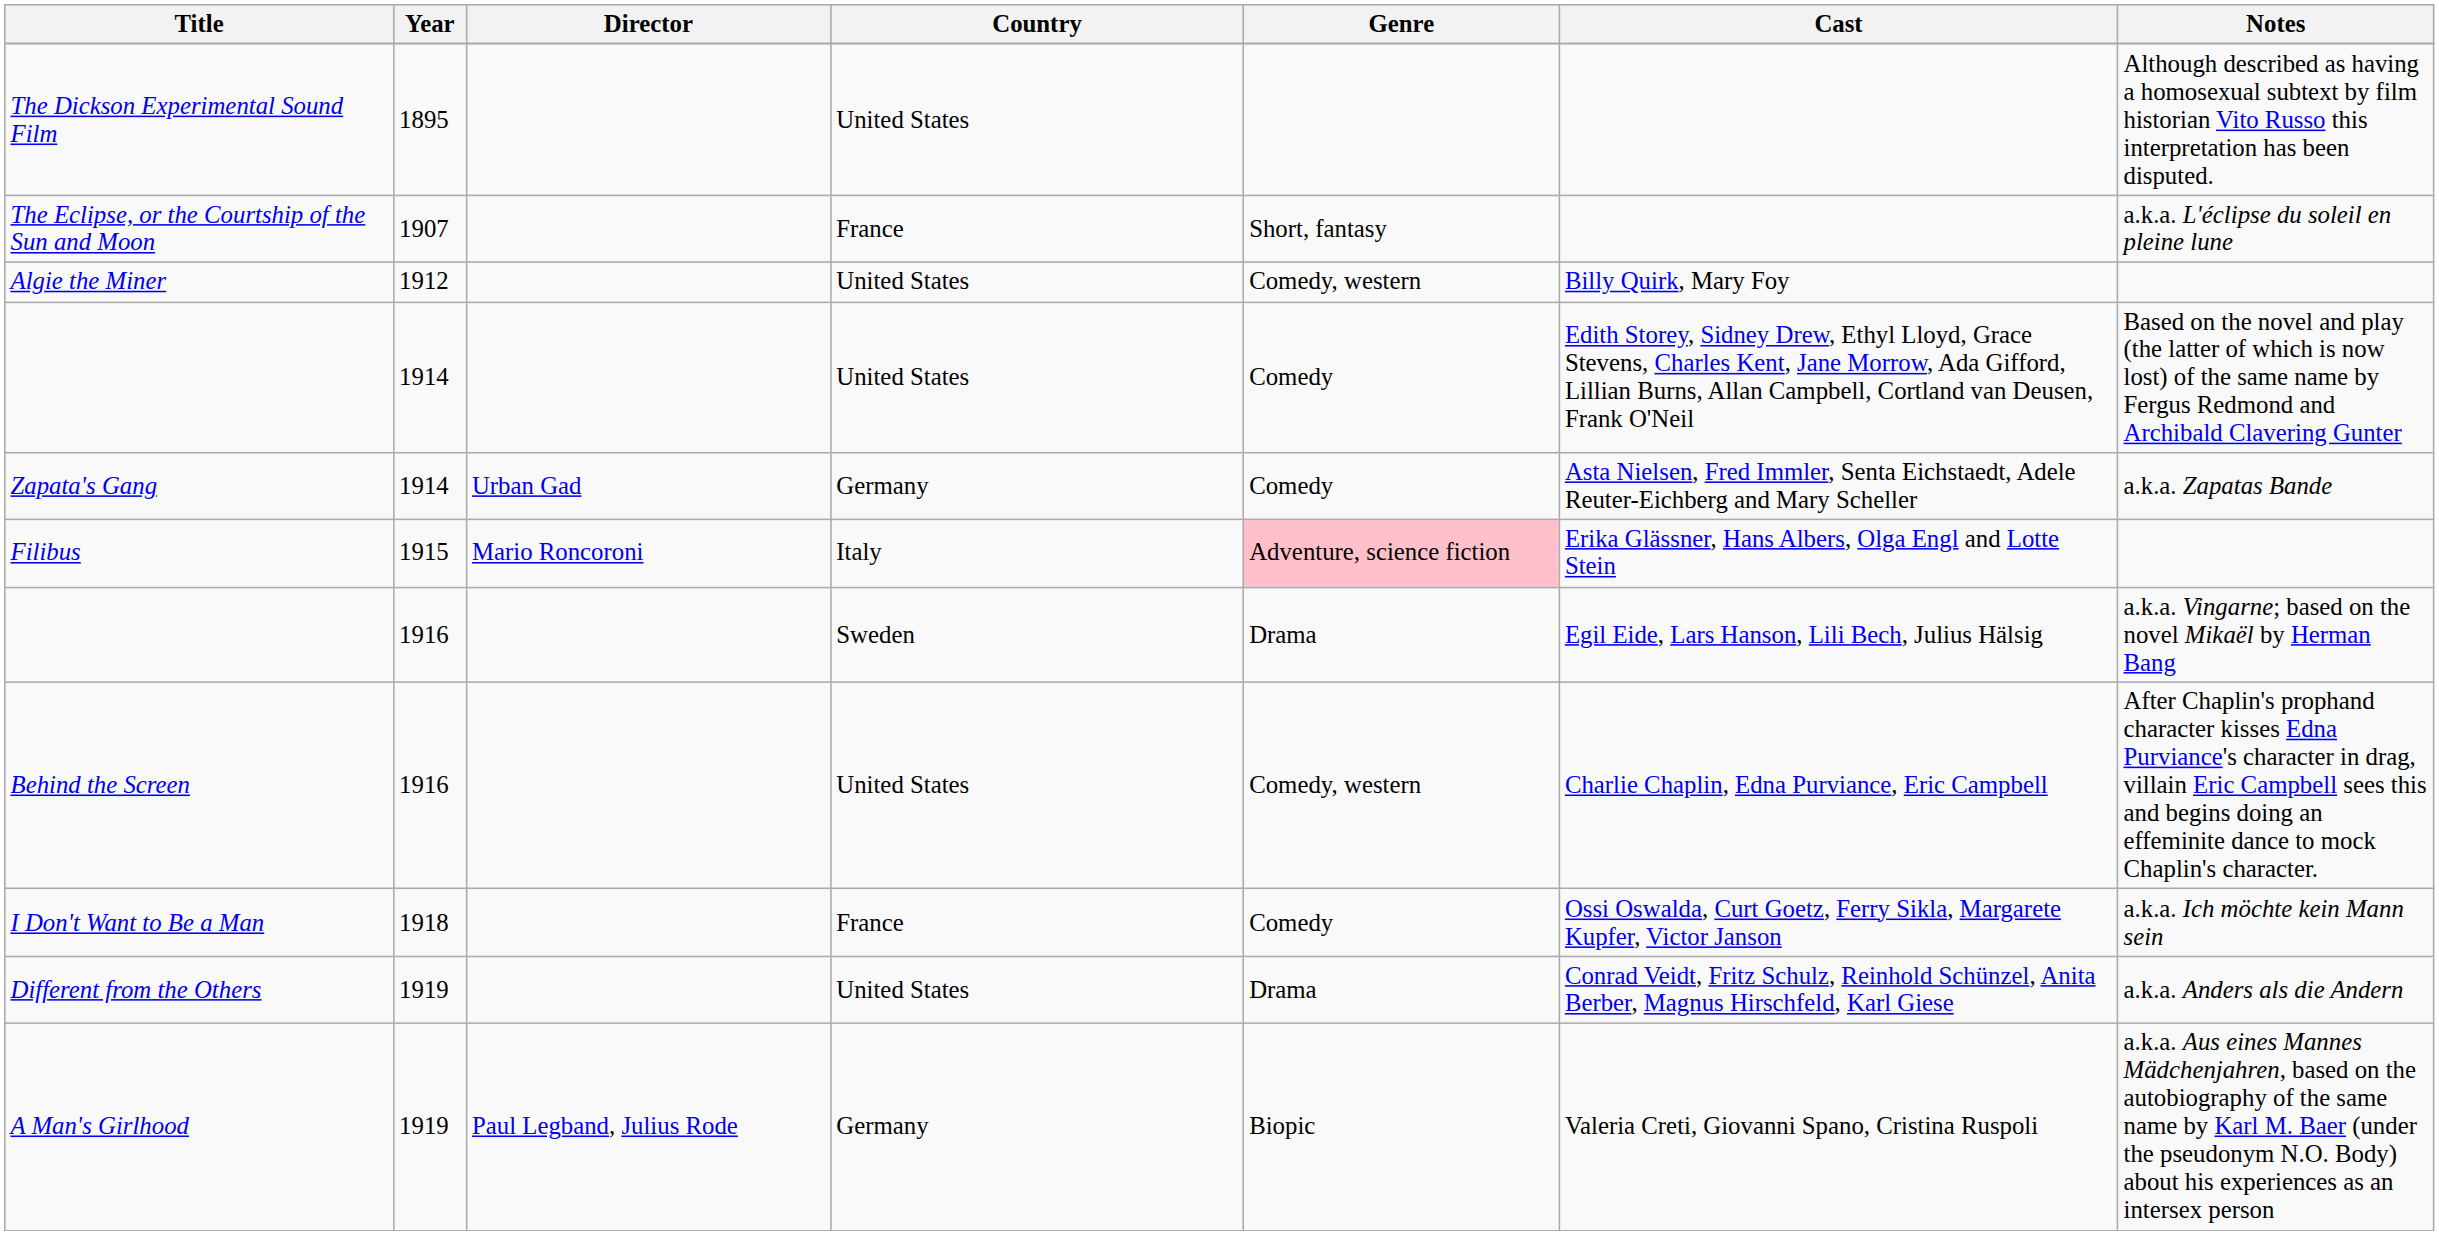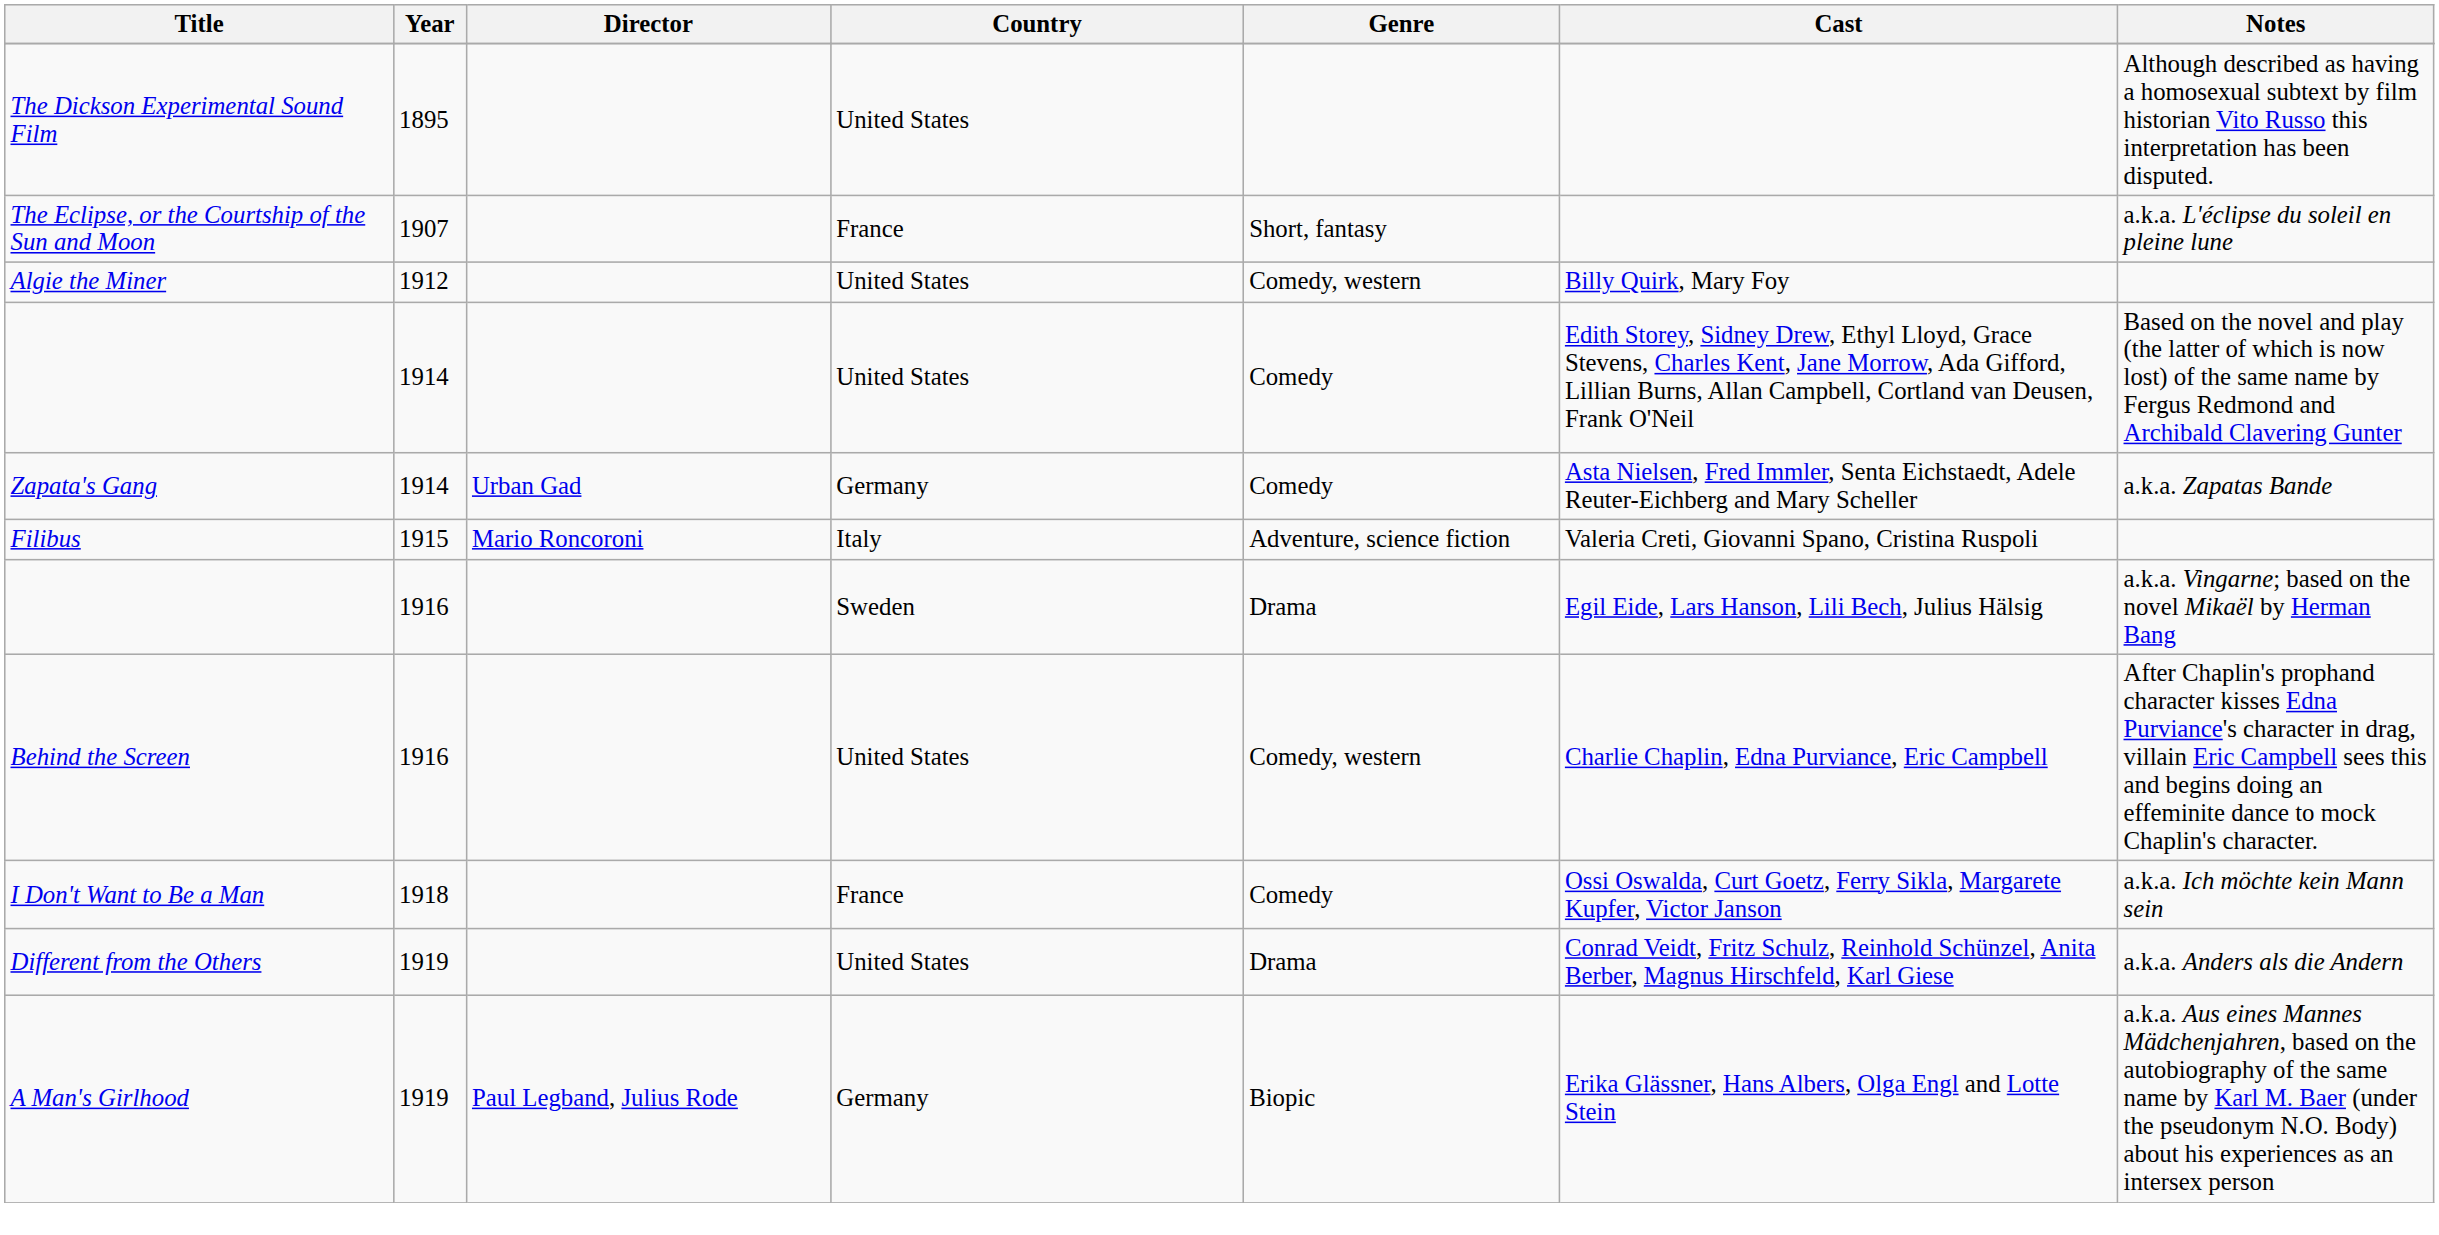 <table class="wikitable sortable">
 <tr>
 <th width="16%">Title</th>
 <th width="3%">Year</th>
 <th width="15%">Director</th>
 <th width="17%">Country</th>
 <th width="13%">Genre</th>
 <th width="23%">Cast</th>
 <th width="46%">Notes</th>
 </tr>
 <tr valign="top">
 </tr>
 <tr>
 <td><em><a href='#'>The Dickson Experimental Sound Film</a></em></td>
 <td>1895</td>
 <td></td>
 <td>United States</td>
 <td></td>
 <td></td>
 <td>Although described as having a homosexual subtext by film historian <a href='#'>Vito Russo</a> this interpretation has been disputed.</td>
 </tr>
 <tr>
 <td><em><a href='#'>The Eclipse, or the Courtship of the Sun and Moon</a></em></td>
 <td>1907</td>
 <td></td>
 <td>France</td>
 <td>Short, fantasy</td>
 <td></td>
 <td>a.k.a. <em>L'éclipse du soleil en pleine lune</em></td>
 </tr>
 <tr>
 <td><em><a href='#'>Algie the Miner</a></em></td>
 <td>1912</td>
 <td></td>
 <td>United States</td>
 <td>Comedy, western</td>
 <td><a href='#'>Billy Quirk</a>, Mary Foy</td>
 <td></td>
 </tr>
 <tr>
 <td></td>
 <td>1914</td>
 <td></td>
 <td>United States</td>
 <td>Comedy</td>
 <td><a href='#'>Edith Storey</a>, <a href='#'>Sidney Drew</a>, Ethyl Lloyd, Grace Stevens, <a href='#'>Charles Kent</a>, <a href='#'>Jane Morrow</a>, Ada Gifford, Lillian Burns, Allan Campbell, Cortland van Deusen, Frank O'Neil</td>
 <td>Based on the novel and play (the latter of which is now lost) of the same name by Fergus Redmond and <a href='#'>Archibald Clavering Gunter</a></td>
 </tr>
 <tr>
 <td><em><a href='#'>Zapata's Gang</a></em></td>
 <td>1914</td>
 <td><a href='#'>Urban Gad</a></td>
 <td>Germany</td>
 <td>Comedy</td>
 <td><a href='#'>Asta Nielsen</a>, <a href='#'>Fred Immler</a>, Senta Eichstaedt, Adele Reuter-Eichberg and Mary Scheller</td>
 <td>a.k.a. <em>Zapatas Bande</em></td>
 </tr>
 <tr>
 <td><em><a href='#'>Filibus</a></em></td>
 <td>1915</td>
 <td><a href='#'>Mario Roncoroni</a></td>
 <td>Italy</td>
-<td style="background: pink;">Adventure, science fiction</td>
-<td><a href='#'>Erika Glässner</a>, <a href='#'>Hans Albers</a>, <a href='#'>Olga Engl</a> and <a href='#'>Lotte Stein</a></td>
+<td>Adventure, science fiction</td>
+<td>Valeria Creti, Giovanni Spano, Cristina Ruspoli</td>
 <td></td>
 </tr>
 <tr>
 <td></td>
 <td>1916</td>
 <td></td>
 <td>Sweden</td>
 <td>Drama</td>
 <td><a href='#'>Egil Eide</a>, <a href='#'>Lars Hanson</a>, <a href='#'>Lili Bech</a>, Julius Hälsig</td>
 <td>a.k.a. <em>Vingarne</em>; based on the novel <em>Mikaël</em> by <a href='#'>Herman Bang</a></td>
 </tr>
 <tr>
 <td><em><a href='#'>Behind the Screen</a></em></td>
 <td>1916</td>
 <td></td>
 <td>United States</td>
 <td>Comedy, western</td>
 <td><a href='#'>Charlie Chaplin</a>, <a href='#'>Edna Purviance</a>, <a href='#'>Eric Campbell</a></td>
 <td>After Chaplin's prophand character kisses <a href='#'>Edna Purviance</a>'s character in drag, villain <a href='#'>Eric Campbell</a> sees this and begins doing an effeminite dance to mock Chaplin's character.</td>
 </tr>
 <tr>
 <td><em><a href='#'>I Don't Want to Be a Man</a></em></td>
 <td>1918</td>
 <td></td>
 <td>France</td>
 <td>Comedy</td>
 <td><a href='#'>Ossi Oswalda</a>, <a href='#'>Curt Goetz</a>, <a href='#'>Ferry Sikla</a>, <a href='#'>Margarete Kupfer</a>, <a href='#'>Victor Janson</a></td>
 <td>a.k.a. <em>Ich möchte kein Mann sein</em></td>
 </tr>
 <tr>
 <td><em><a href='#'>Different from the Others</a></em></td>
 <td>1919</td>
 <td></td>
 <td>United States</td>
 <td>Drama</td>
 <td><a href='#'>Conrad Veidt</a>, <a href='#'>Fritz Schulz</a>, <a href='#'>Reinhold Schünzel</a>, <a href='#'>Anita Berber</a>, <a href='#'>Magnus Hirschfeld</a>, <a href='#'>Karl Giese</a></td>
 <td>a.k.a. <em>Anders als die Andern</em></td>
 </tr>
 <tr>
 <td><em><a href='#'>A Man's Girlhood</a></em></td>
 <td>1919</td>
 <td><a href='#'>Paul Legband</a>, <a href='#'>Julius Rode</a></td>
 <td>Germany</td>
 <td>Biopic</td>
-<td>Valeria Creti, Giovanni Spano, Cristina Ruspoli</td>
+<td><a href='#'>Erika Glässner</a>, <a href='#'>Hans Albers</a>, <a href='#'>Olga Engl</a> and <a href='#'>Lotte Stein</a></td>
 <td>a.k.a. <em>Aus eines Mannes Mädchenjahren</em>, based on the autobiography of the same name by <a href='#'>Karl M. Baer</a> (under the pseudonym N.O. Body) about his experiences as an intersex person</td>
 </tr>
 </table>
